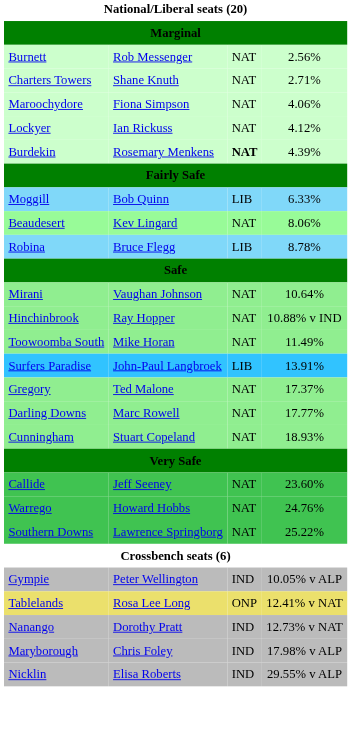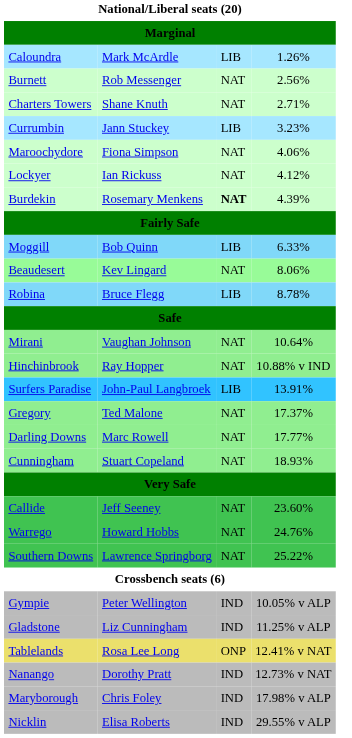 <table class="toccolours" align="left" cellpadding="5" cellspacing="0" style="margin-right: .5em; margin-top:.4em;font-size: 90%;">
 <tr>
 <td COLSPAN=4 align="center"><strong>National/Liberal seats (20)</strong></td>
 </tr>
 <tr>
 <td COLSPAN=4 align="center" bgcolor="Green"><span><strong>Marginal</strong></span></td>
+</tr>
+<tr>
+<td align="left" bgcolor="A6E7FF"><a href='#'>Caloundra</a></td>
+<td align="left" bgcolor="A6E7FF"><a href='#'>Mark McArdle</a></td>
+<td align="left" bgcolor="A6E7FF">LIB</td>
+<td align="center" bgcolor="A6E7FF">1.26%</td>
 </tr>
 <tr>
 <td align="left" bgcolor="CCFFCC"><a href='#'>Burnett</a></td>
 <td align="left" bgcolor="CCFFCC"><a href='#'>Rob Messenger</a></td>
 <td align="left" bgcolor="CCFFCC">NAT</td>
 <td align="center" bgcolor="CCFFCC">2.56%</td>
 </tr>
 <tr>
 <td align="left" bgcolor="CCFFCC"><a href='#'>Charters Towers</a></td>
 <td align="left" bgcolor="CCFFCC"><a href='#'>Shane Knuth</a></td>
 <td align="left" bgcolor="CCFFCC">NAT</td>
 <td align="center" bgcolor="CCFFCC">2.71%</td>
+</tr>
+<tr>
+<td align="left" bgcolor="A6E7FF"><a href='#'>Currumbin</a></td>
+<td align="left" bgcolor="A6E7FF"><a href='#'>Jann Stuckey</a></td>
+<td align="left" bgcolor="A6E7FF">LIB</td>
+<td align="center" bgcolor="A6E7FF">3.23%</td>
 </tr>
 <tr>
 <td align="left" bgcolor="CCFFCC"><a href='#'>Maroochydore</a></td>
 <td align="left" bgcolor="CCFFCC"><a href='#'>Fiona Simpson</a></td>
 <td align="left" bgcolor="CCFFCC">NAT</td>
 <td align="center" bgcolor="CCFFCC">4.06%</td>
 </tr>
 <tr>
 <td align="left" bgcolor="CCFFCC"><a href='#'>Lockyer</a></td>
 <td align="left" bgcolor="CCFFCC"><a href='#'>Ian Rickuss</a></td>
 <td align="left" bgcolor="CCFFCC">NAT</td>
 <td align="center" bgcolor="CCFFCC">4.12%</td>
 </tr>
 <tr>
 <td align="left" bgcolor="CCFFCC"><a href='#'>Burdekin</a></td>
 <td align="left" bgcolor="CCFFCC"><a href='#'>Rosemary Menkens</a></td>
 <td align="left" bgcolor="CCFFCC"><strong>NAT</strong></td>
 <td align="center" bgcolor="CCFFCC">4.39%</td>
 </tr>
 <tr>
 <td COLSPAN=4 align="center" bgcolor="green"><span><strong>Fairly Safe</strong></span></td>
 </tr>
 <tr>
 <td align="left" bgcolor="80D8F9"><a href='#'>Moggill</a></td>
 <td align="left" bgcolor="80D8F9"><a href='#'>Bob Quinn</a></td>
 <td align="left" bgcolor="80D8F9">LIB</td>
 <td align="center" bgcolor="80D8F9">6.33%</td>
 </tr>
 <tr>
 <td align="left" bgcolor="98FB98"><a href='#'>Beaudesert</a></td>
 <td align="left" bgcolor="98FB98"><a href='#'>Kev Lingard</a></td>
 <td align="left" bgcolor="98FB98">NAT</td>
 <td align="center" bgcolor="98FB98">8.06%</td>
 </tr>
 <tr>
 <td align="left" bgcolor="80D8F9"><a href='#'>Robina</a></td>
 <td align="left" bgcolor="80D8F9"><a href='#'>Bruce Flegg</a></td>
 <td align="left" bgcolor="80D8F9">LIB</td>
 <td align="center" bgcolor="80D8F9">8.78%</td>
 </tr>
 <tr>
 <td COLSPAN=4 align="center" bgcolor="green"><span><strong>Safe</strong></span></td>
 </tr>
 <tr>
 <td align="left" bgcolor="90EE90"><a href='#'>Mirani</a></td>
 <td align="left" bgcolor="90EE90"><a href='#'>Vaughan Johnson</a></td>
 <td align="left" bgcolor="90EE90">NAT</td>
 <td align="center" bgcolor="90EE90">10.64%</td>
 </tr>
 <tr>
 <td align="left" bgcolor="90EE90"><a href='#'>Hinchinbrook</a></td>
 <td align="left" bgcolor="90EE90"><a href='#'>Ray Hopper</a></td>
 <td align="left" bgcolor="90EE90">NAT</td>
 <td align="center" bgcolor="90EE90">10.88% v IND</td>
 </tr>
 <tr>
-<td align="left" bgcolor="90EE90"><a href='#'>Toowoomba South</a></td>
-<td align="left" bgcolor="90EE90"><a href='#'>Mike Horan</a></td>
-<td align="left" bgcolor="90EE90">NAT</td>
-<td align="center" bgcolor="90EE90">11.49%</td>
-</tr>
-<tr>
 <td align="left" bgcolor="31C3FF"><a href='#'>Surfers Paradise</a></td>
 <td align="left" bgcolor="31C3FF"><a href='#'>John-Paul Langbroek</a></td>
 <td align="left" bgcolor="31C3FF">LIB</td>
 <td align="center" bgcolor="31C3FF">13.91%</td>
 </tr>
 <tr>
 <td align="left" bgcolor="90EE90"><a href='#'>Gregory</a></td>
 <td align="left" bgcolor="90EE90"><a href='#'>Ted Malone</a></td>
 <td align="left" bgcolor="90EE90">NAT</td>
 <td align="center" bgcolor="90EE90">17.37%</td>
 </tr>
 <tr>
 <td align="left" bgcolor="90EE90"><a href='#'>Darling Downs</a></td>
 <td align="left" bgcolor="90EE90"><a href='#'>Marc Rowell</a></td>
 <td align="left" bgcolor="90EE90">NAT</td>
 <td align="center" bgcolor="90EE90">17.77%</td>
 </tr>
 <tr>
 <td align="left" bgcolor="90EE90"><a href='#'>Cunningham</a></td>
 <td align="left" bgcolor="90EE90"><a href='#'>Stuart Copeland</a></td>
 <td align="left" bgcolor="90EE90">NAT</td>
 <td align="center" bgcolor="90EE90">18.93%</td>
 </tr>
 <tr>
 <td COLSPAN=4 align="center" bgcolor="green"><span><strong>Very Safe</strong></span></td>
 </tr>
 <tr>
 <td align="left" bgcolor="40C351"><a href='#'>Callide</a></td>
 <td align="left" bgcolor="40C351"><a href='#'>Jeff Seeney</a></td>
 <td align="left" bgcolor="40C351">NAT</td>
 <td align="center" bgcolor="40C351">23.60%</td>
 </tr>
 <tr>
 <td align="left" bgcolor="40C351"><a href='#'>Warrego</a></td>
 <td align="left" bgcolor="40C351"><a href='#'>Howard Hobbs</a></td>
 <td align="left" bgcolor="40C351">NAT</td>
 <td align="center" bgcolor="40C351">24.76%</td>
 </tr>
 <tr>
 <td align="left" bgcolor="40C351"><a href='#'>Southern Downs</a></td>
 <td align="left" bgcolor="40C351"><a href='#'>Lawrence Springborg</a></td>
 <td align="left" bgcolor="40C351">NAT</td>
 <td align="center" bgcolor="40C351">25.22%</td>
 </tr>
 <tr>
 <td COLSPAN=4 align="center"><strong>Crossbench seats (6)</strong></td>
 </tr>
 <tr>
 <td align="left" bgcolor="BBBBBB"><a href='#'>Gympie</a></td>
 <td align="left" bgcolor="BBBBBB"><a href='#'>Peter Wellington</a></td>
 <td align="left" bgcolor="BBBBBB">IND</td>
 <td align="center" bgcolor="BBBBBB">10.05% v ALP</td>
 </tr>
 <tr>
+<td align="left" bgcolor="BBBBBB"><a href='#'>Gladstone</a></td>
+<td align="left" bgcolor="BBBBBB"><a href='#'>Liz Cunningham</a></td>
+<td align="left" bgcolor="BBBBBB">IND</td>
+<td align="center" bgcolor="BBBBBB">11.25% v ALP</td>
+</tr>
+<tr>
 <td align="left" bgcolor="EBE06C"><a href='#'>Tablelands</a></td>
 <td align="left" bgcolor="EBE06C"><a href='#'>Rosa Lee Long</a></td>
 <td align="left" bgcolor="EBE06C">ONP</td>
 <td align="center" bgcolor="EBE06C">12.41% v NAT</td>
 </tr>
 <tr>
 <td align="left" bgcolor="BBBBBB"><a href='#'>Nanango</a></td>
 <td align="left" bgcolor="BBBBBB"><a href='#'>Dorothy Pratt</a></td>
 <td align="left" bgcolor="BBBBBB">IND</td>
 <td align="center" bgcolor="BBBBBB">12.73% v NAT</td>
 </tr>
 <tr>
 <td align="left" bgcolor="BBBBBB"><a href='#'>Maryborough</a></td>
 <td align="left" bgcolor="BBBBBB"><a href='#'>Chris Foley</a></td>
 <td align="left" bgcolor="BBBBBB">IND</td>
 <td align="center" bgcolor="BBBBBB">17.98% v ALP</td>
 </tr>
 <tr>
 <td align="left" bgcolor="BBBBBB"><a href='#'>Nicklin</a></td>
 <td align="left" bgcolor="BBBBBB"><a href='#'>Elisa Roberts</a></td>
 <td align="left" bgcolor="BBBBBB">IND</td>
 <td align="center" bgcolor="BBBBBB">29.55% v ALP</td>
 </tr>
 <tr>
 </tr>
 </table>
